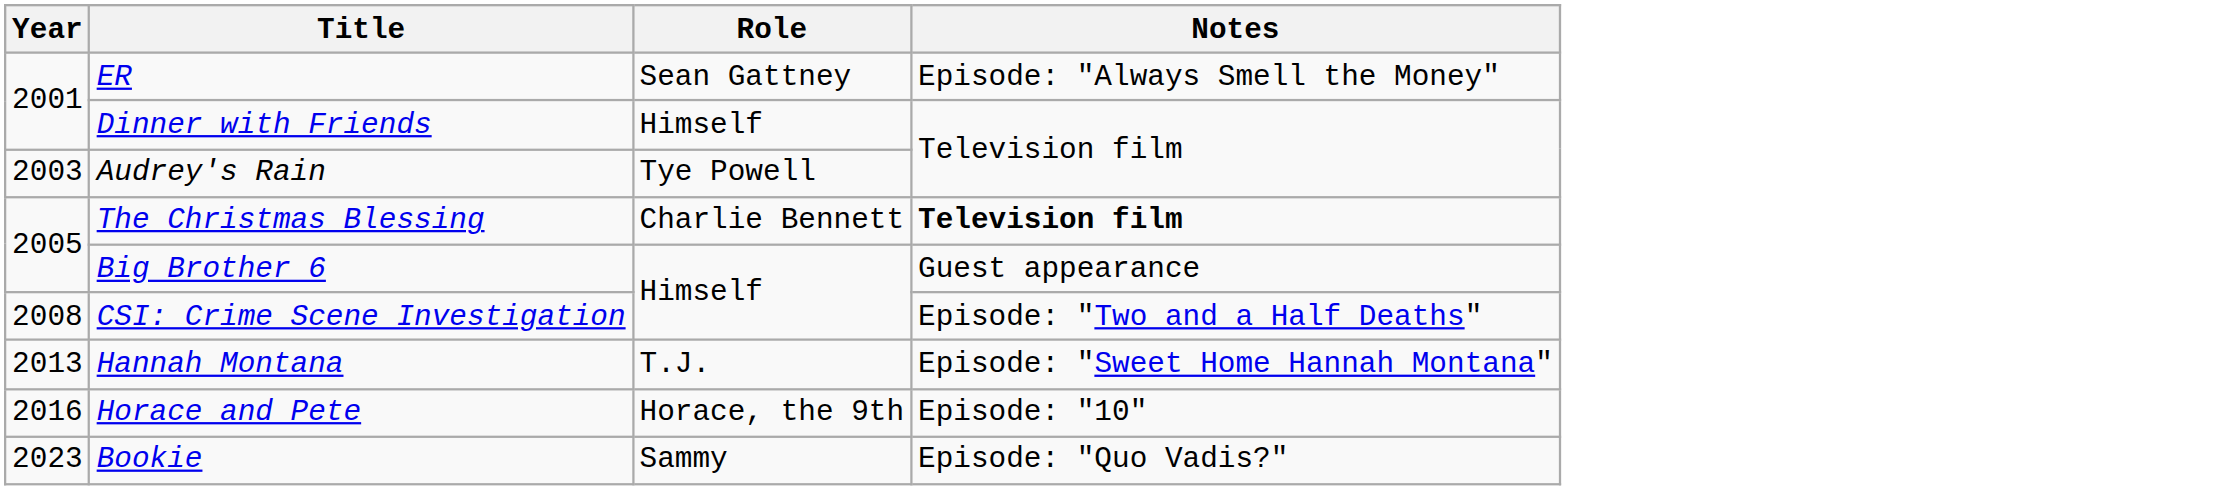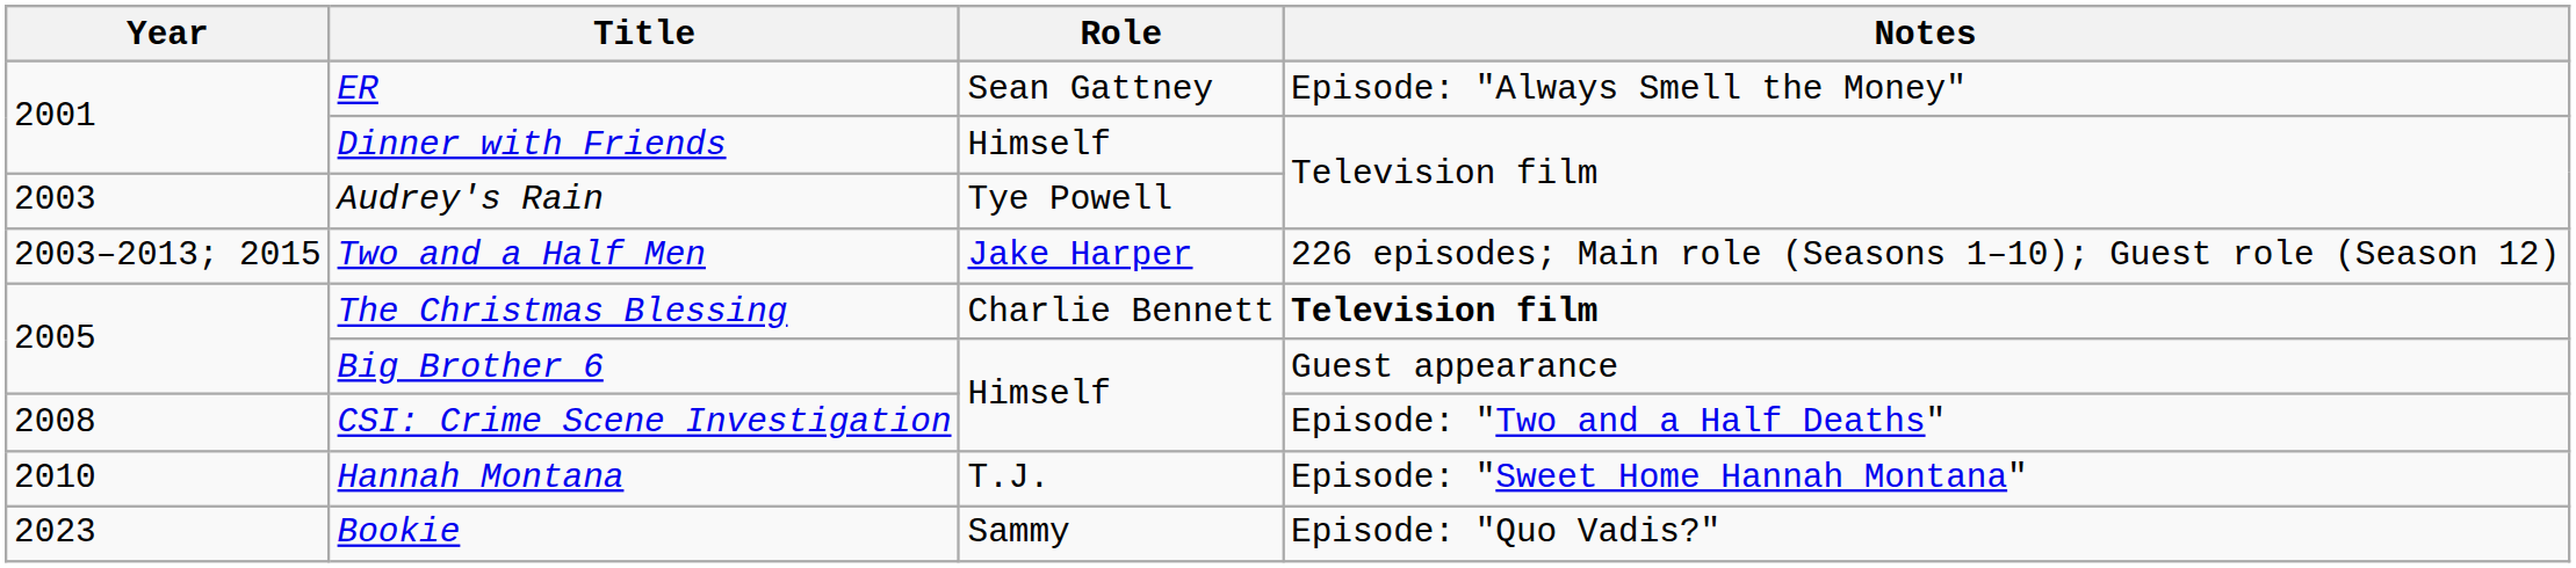 <table class="wikitable sortable">
 <tr style="background:#ccc;">
 <th>Year</th>
 <th>Title</th>
 <th>Role</th>
 <th>Notes</th>
 </tr>
 <tr>
 <td rowspan="2">2001</td>
 <td><em><a href='#'>ER</a></em></td>
 <td>Sean Gattney</td>
 <td>Episode: "Always Smell the Money"</td>
 </tr>
 <tr>
 <td><em><a href='#'>Dinner with Friends</a></em></td>
 <td>Himself</td>
 <td rowspan="2">Television film</td>
 </tr>
 <tr>
 <td>2003</td>
 <td><em>Audrey's Rain</em></td>
 <td>Tye Powell</td>
 </tr>
 <tr>
+<td>2003–2013; 2015</td>
+<td><em><a href='#'>Two and a Half Men</a></em></td>
+<td><a href='#'>Jake Harper</a></td>
+<td>226 episodes; Main role (Seasons 1–10); Guest role (Season 12)</td>
+</tr>
+<tr>
 <td rowspan="2">2005</td>
 <td><em><a href='#'>The Christmas Blessing</a></em></td>
 <td>Charlie Bennett</td>
 <td><strong>Television film</strong></td>
 </tr>
 <tr>
 <td><em><a href='#'>Big Brother 6</a></em></td>
 <td rowspan="2">Himself</td>
 <td>Guest appearance</td>
 </tr>
 <tr>
 <td>2008</td>
 <td><em><a href='#'>CSI: Crime Scene Investigation</a></em></td>
 <td>Episode: "<a href='#'>Two and a Half Deaths</a>"</td>
 </tr>
 <tr>
-<td>2013</td>
+<td>2010</td>
 <td><em><a href='#'>Hannah Montana</a></em></td>
 <td>T.J.</td>
 <td>Episode: "<a href='#'>Sweet Home Hannah Montana</a>"</td>
-</tr>
-<tr>
-<td>2016</td>
-<td><em><a href='#'>Horace and Pete</a></em></td>
-<td>Horace, the 9th</td>
-<td>Episode: "10"</td>
 </tr>
 <tr>
 <td>2023</td>
 <td><em><a href='#'>Bookie</a></em></td>
 <td>Sammy</td>
 <td>Episode: "Quo Vadis?"</td>
 </tr>
 </table>
